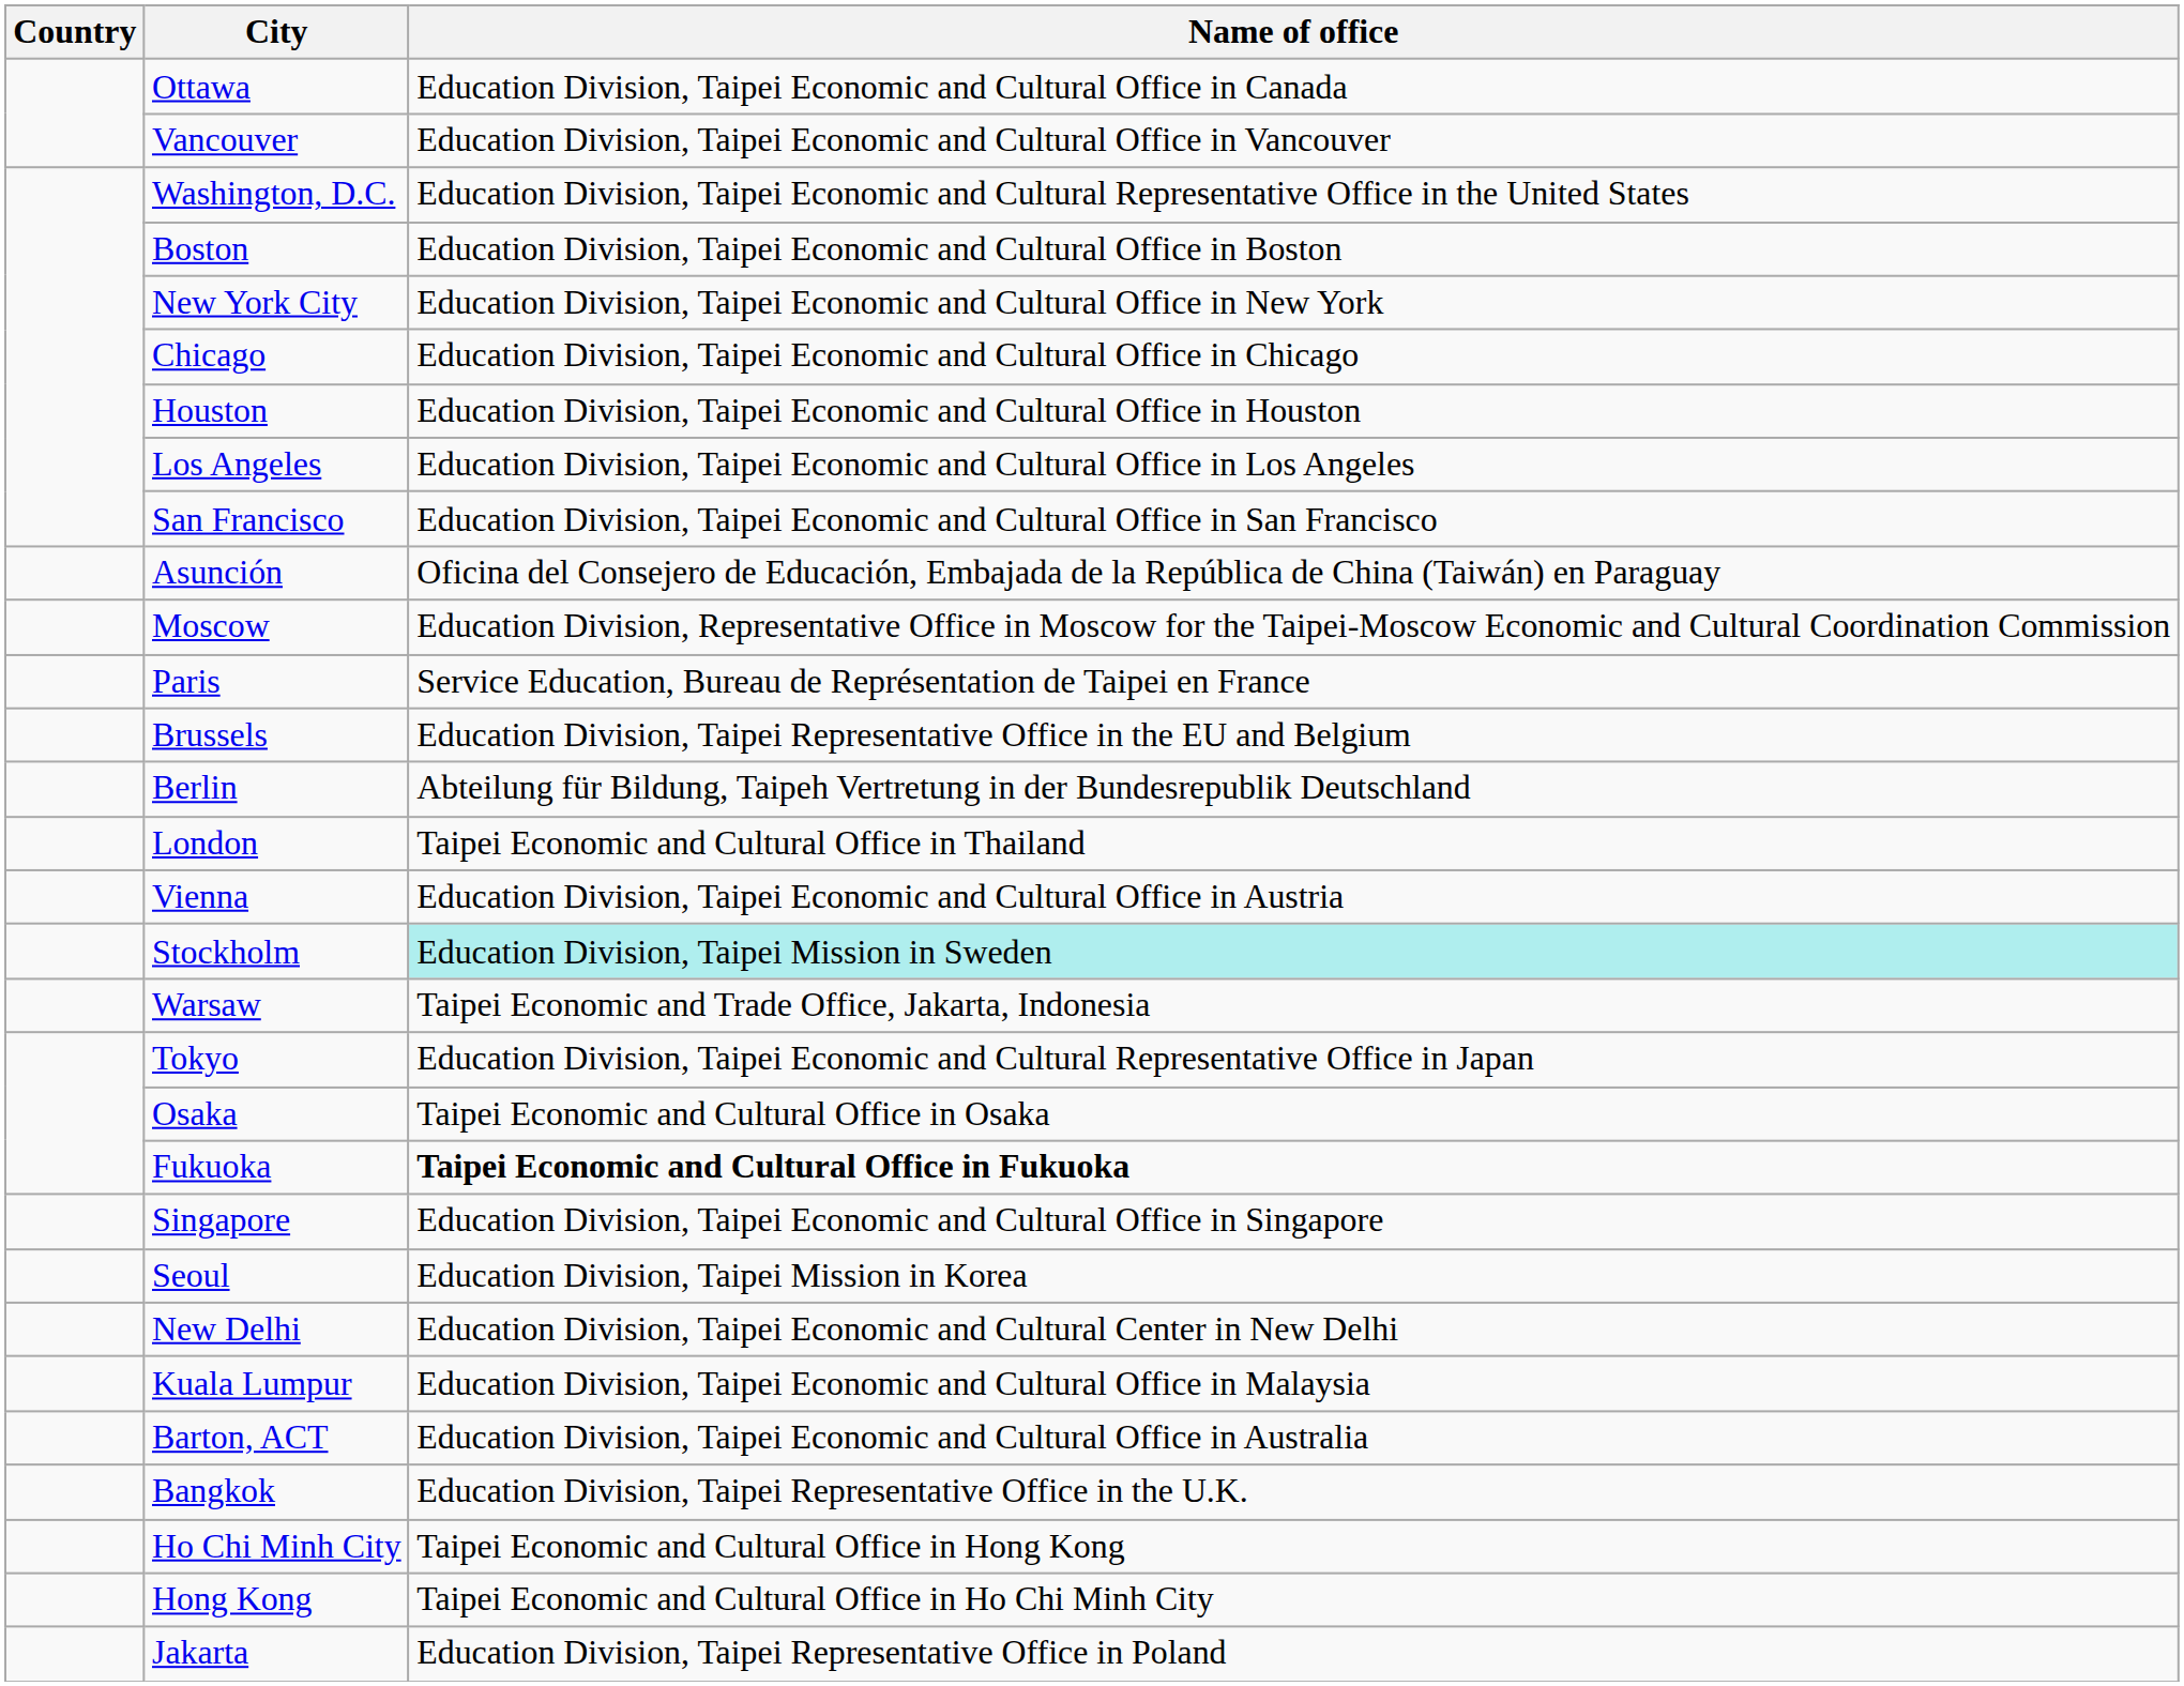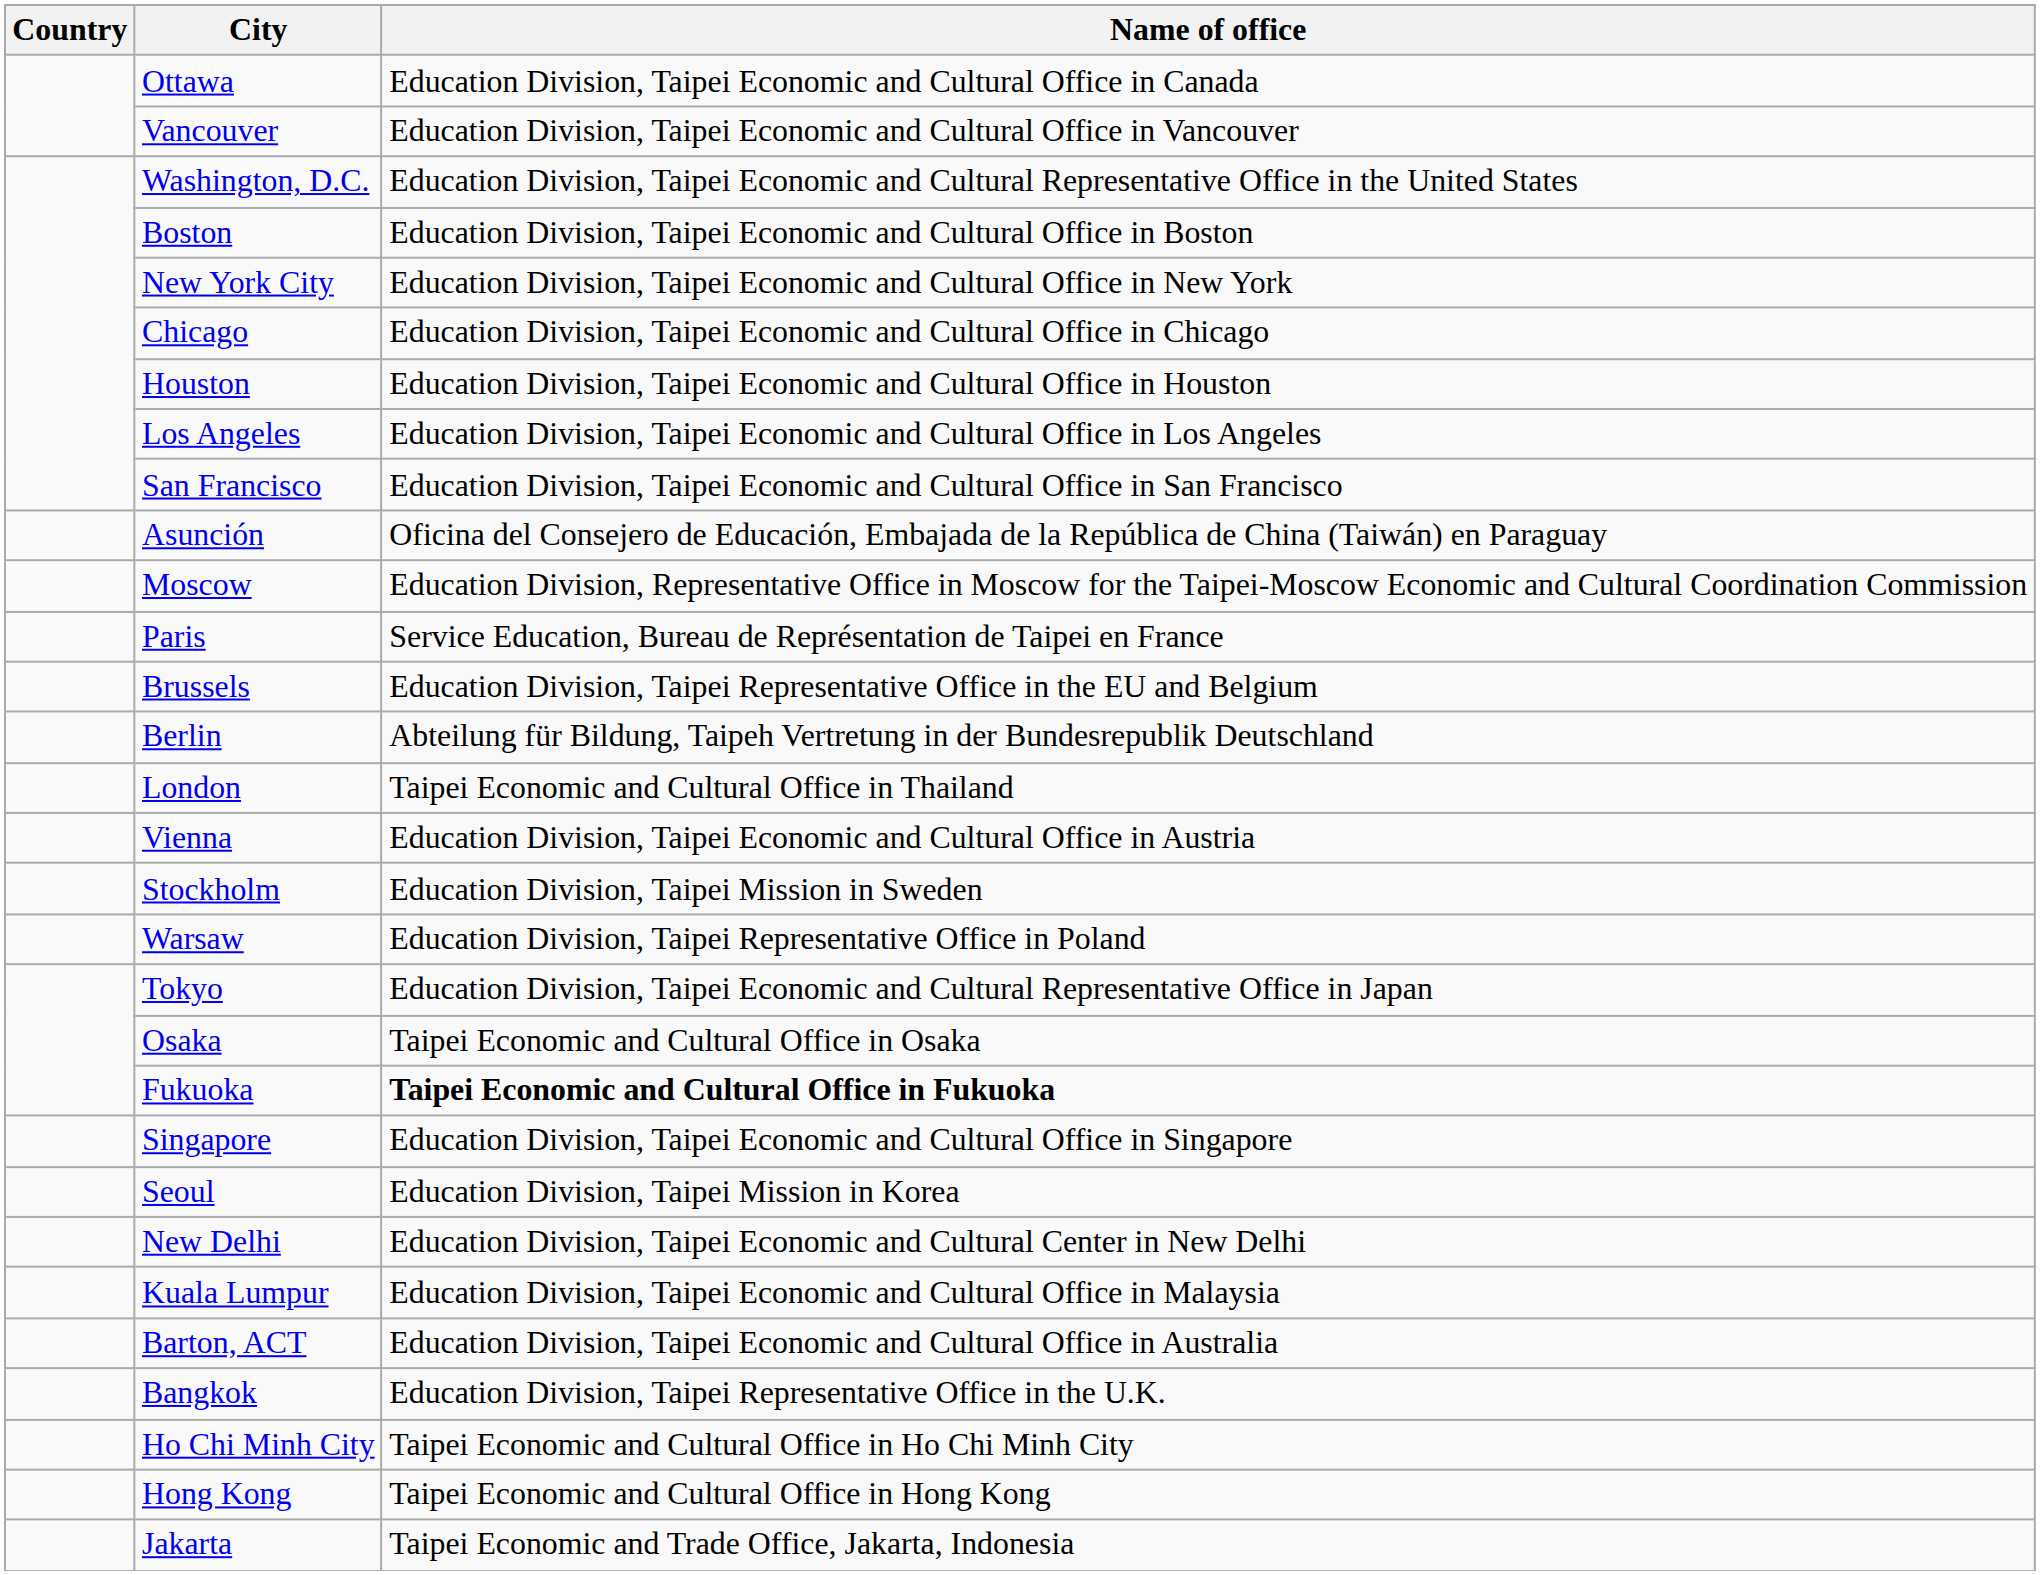 <table class="wikitable">
 <tr>
 <th>Country</th>
 <th>City</th>
 <th>Name of office</th>
 </tr>
 <tr>
 <td rowspan=2></td>
 <td><a href='#'>Ottawa</a></td>
 <td>Education Division, Taipei Economic and Cultural Office in Canada</td>
 </tr>
 <tr>
 <td><a href='#'>Vancouver</a></td>
 <td>Education Division, Taipei Economic and Cultural Office in Vancouver</td>
 </tr>
 <tr>
 <td rowspan=7></td>
 <td><a href='#'>Washington, D.C.</a></td>
 <td>Education Division, Taipei Economic and Cultural Representative Office in the United States</td>
 </tr>
 <tr>
 <td><a href='#'>Boston</a></td>
 <td>Education Division, Taipei Economic and Cultural Office in Boston</td>
 </tr>
 <tr>
 <td><a href='#'>New York City</a></td>
 <td>Education Division, Taipei Economic and Cultural Office in New York</td>
 </tr>
 <tr>
 <td><a href='#'>Chicago</a></td>
 <td>Education Division, Taipei Economic and Cultural Office in Chicago</td>
 </tr>
 <tr>
 <td><a href='#'>Houston</a></td>
 <td>Education Division, Taipei Economic and Cultural Office in Houston</td>
 </tr>
 <tr>
 <td><a href='#'>Los Angeles</a></td>
 <td>Education Division, Taipei Economic and Cultural Office in Los Angeles</td>
 </tr>
 <tr>
 <td><a href='#'>San Francisco</a></td>
 <td>Education Division, Taipei Economic and Cultural Office in San Francisco</td>
 </tr>
 <tr>
 <td></td>
 <td><a href='#'>Asunción</a></td>
 <td>Oficina del Consejero de Educación, Embajada de la República de China (Taiwán) en Paraguay</td>
 </tr>
 <tr>
 <td></td>
 <td><a href='#'>Moscow</a></td>
 <td>Education Division, Representative Office in Moscow for the Taipei-Moscow Economic and Cultural Coordination Commission</td>
 </tr>
 <tr>
 <td></td>
 <td><a href='#'>Paris</a></td>
 <td>Service Education, Bureau de Représentation de Taipei en France</td>
 </tr>
 <tr>
 <td></td>
 <td><a href='#'>Brussels</a></td>
 <td>Education Division, Taipei Representative Office in the EU and Belgium</td>
 </tr>
 <tr>
 <td></td>
 <td><a href='#'>Berlin</a></td>
 <td>Abteilung für Bildung, Taipeh Vertretung in der Bundesrepublik Deutschland</td>
 </tr>
 <tr>
 <td></td>
 <td><a href='#'>London</a></td>
 <td>Taipei Economic and Cultural Office in Thailand</td>
 </tr>
 <tr>
 <td></td>
 <td><a href='#'>Vienna</a></td>
 <td>Education Division, Taipei Economic and Cultural Office in Austria</td>
 </tr>
 <tr>
 <td></td>
 <td><a href='#'>Stockholm</a></td>
-<td style="background: paleturquoise;">Education Division, Taipei Mission in Sweden</td>
+<td>Education Division, Taipei Mission in Sweden</td>
 </tr>
 <tr>
 <td></td>
 <td><a href='#'>Warsaw</a></td>
-<td>Taipei Economic and Trade Office, Jakarta, Indonesia</td>
+<td>Education Division, Taipei Representative Office in Poland</td>
 </tr>
 <tr>
 <td rowspan=3></td>
 <td><a href='#'>Tokyo</a></td>
 <td>Education Division, Taipei Economic and Cultural Representative Office in Japan</td>
 </tr>
 <tr>
 <td><a href='#'>Osaka</a></td>
 <td>Taipei Economic and Cultural Office in Osaka</td>
 </tr>
 <tr>
 <td><a href='#'>Fukuoka</a></td>
 <td><strong>Taipei Economic and Cultural Office in Fukuoka</strong></td>
 </tr>
 <tr>
 <td></td>
 <td><a href='#'>Singapore</a></td>
 <td>Education Division, Taipei Economic and Cultural Office in Singapore</td>
 </tr>
 <tr>
 <td></td>
 <td><a href='#'>Seoul</a></td>
 <td>Education Division, Taipei Mission in Korea</td>
 </tr>
 <tr>
 <td></td>
 <td><a href='#'>New Delhi</a></td>
 <td>Education Division, Taipei Economic and Cultural Center in New Delhi</td>
 </tr>
 <tr>
 <td></td>
 <td><a href='#'>Kuala Lumpur</a></td>
 <td>Education Division, Taipei Economic and Cultural Office in Malaysia</td>
 </tr>
 <tr>
 <td></td>
 <td><a href='#'>Barton, ACT</a></td>
 <td>Education Division, Taipei Economic and Cultural Office in Australia</td>
 </tr>
 <tr>
 <td></td>
 <td><a href='#'>Bangkok</a></td>
 <td>Education Division, Taipei Representative Office in the U.K.</td>
 </tr>
 <tr>
 <td></td>
 <td><a href='#'>Ho Chi Minh City</a></td>
+<td>Taipei Economic and Cultural Office in Ho Chi Minh City</td>
+</tr>
+<tr>
+<td></td>
+<td><a href='#'>Hong Kong</a></td>
 <td>Taipei Economic and Cultural Office in Hong Kong</td>
 </tr>
 <tr>
 <td></td>
-<td><a href='#'>Hong Kong</a></td>
-<td>Taipei Economic and Cultural Office in Ho Chi Minh City</td>
-</tr>
-<tr>
-<td></td>
 <td><a href='#'>Jakarta</a></td>
-<td>Education Division, Taipei Representative Office in Poland</td>
+<td>Taipei Economic and Trade Office, Jakarta, Indonesia</td>
 </tr>
 </table>
